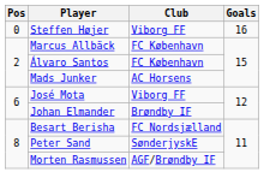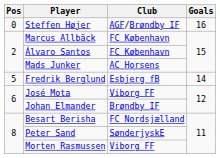 <table class="wikitable" style="text-align: center;">
 <tr>
 <th>Pos</th>
 <th>Player</th>
 <th>Club</th>
 <th>Goals</th>
 </tr>
 <tr>
 <td>0</td>
 <td align="left"> <a href='#'>Steffen Højer</a></td>
-<td align="left"><a href='#'>Viborg FF</a></td>
+<td align="left"><a href='#'>AGF</a>/<a href='#'>Brøndby IF</a></td>
 <td>16</td>
 </tr>
 <tr>
 <td rowspan="3">2</td>
 <td align="left"> <a href='#'>Marcus Allbäck</a></td>
 <td align="left"><a href='#'>FC København</a></td>
 <td rowspan="3">15</td>
 </tr>
 <tr>
 <td align="left"> <a href='#'>Álvaro Santos</a></td>
 <td align="left"><a href='#'>FC København</a></td>
 </tr>
 <tr>
 <td align="left"> <a href='#'>Mads Junker</a></td>
 <td align="left"><a href='#'>AC Horsens</a></td>
+</tr>
+<tr>
+<td>5</td>
+<td align="left"> <a href='#'>Fredrik Berglund</a></td>
+<td align="left"><a href='#'>Esbjerg fB</a></td>
+<td>14</td>
 </tr>
 <tr>
 <td rowspan="2">6</td>
 <td align="left"> <a href='#'>José Mota</a></td>
 <td align="left"><a href='#'>Viborg FF</a></td>
 <td rowspan="2">12</td>
 </tr>
 <tr>
 <td align="left"> <a href='#'>Johan Elmander</a></td>
 <td align="left"><a href='#'>Brøndby IF</a></td>
 </tr>
 <tr>
 <td rowspan="3">8</td>
 <td align="left"> <a href='#'>Besart Berisha</a></td>
 <td align="left"><a href='#'>FC Nordsjælland</a></td>
 <td rowspan="3">11</td>
 </tr>
 <tr>
 <td align="left"> <a href='#'>Peter Sand</a></td>
 <td align="left"><a href='#'>SønderjyskE</a></td>
 </tr>
 <tr>
 <td align="left"> <a href='#'>Morten Rasmussen</a></td>
-<td align="left"><a href='#'>AGF</a>/<a href='#'>Brøndby IF</a></td>
+<td align="left"><a href='#'>Viborg FF</a></td>
 </tr>
 </table>
